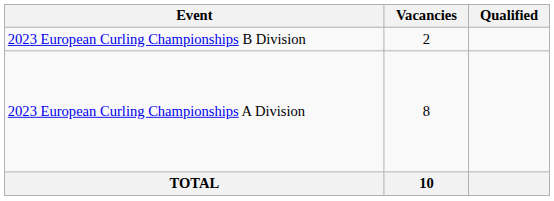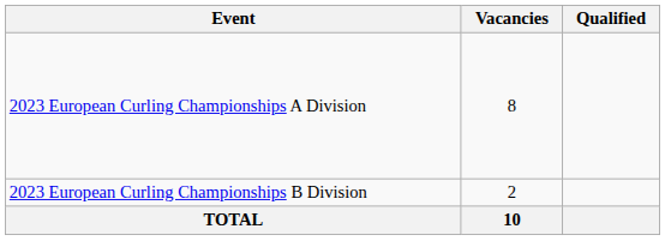 <table class="wikitable" style="width:600px;">
 <tr>
 <th>Event</th>
 <th>Vacancies</th>
 <th>Qualified</th>
 </tr>
 <tr>
+<td><a href='#'>2023 European Curling Championships</a> A Division</td>
+<td align=center>8</td>
+<td><br><br><br><br><br><br><br></td>
+</tr>
+<tr>
 <td><a href='#'>2023 European Curling Championships</a> B Division</td>
 <td align=center>2</td>
 <td><br></td>
-</tr>
-<tr>
-<td><a href='#'>2023 European Curling Championships</a> A Division</td>
-<td align=center>8</td>
-<td><br><br><br><br><br><br><br></td>
 </tr>
 <tr>
 <th>TOTAL</th>
 <th>10</th>
 <th></th>
 </tr>
 </table>
